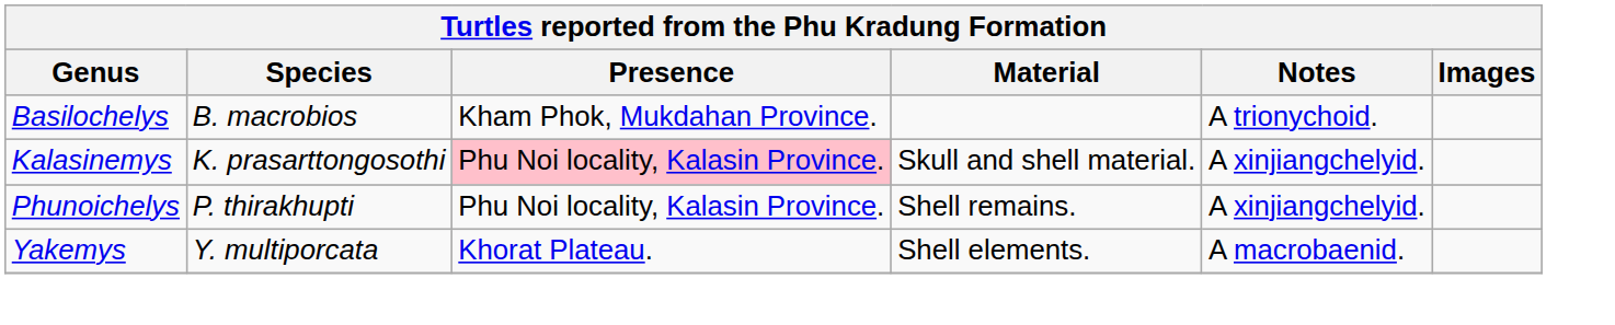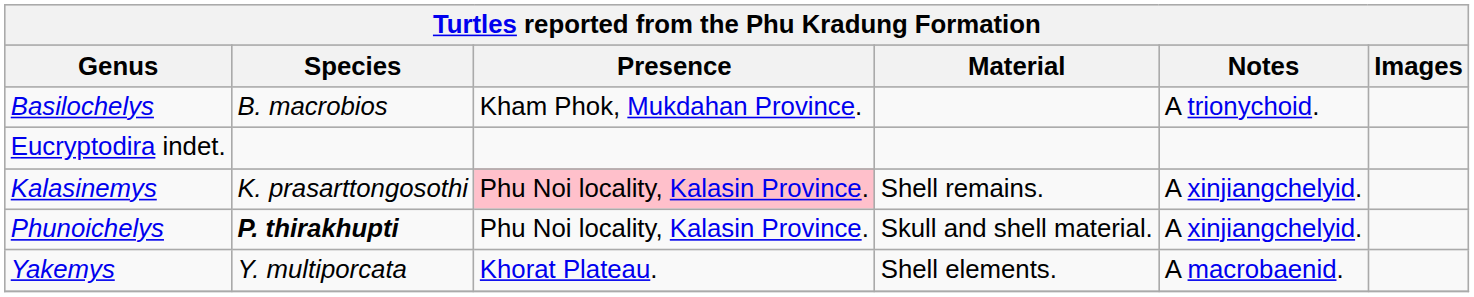 <table class="wikitable" align="center">
 <tr>
 <th colspan="6" align="center"><strong><a href='#'>Turtles</a> reported from the Phu Kradung Formation</strong></th>
 </tr>
 <tr>
 <th>Genus</th>
 <th>Species</th>
 <th>Presence</th>
 <th><strong>Material</strong></th>
 <th>Notes</th>
 <th>Images</th>
 </tr>
 <tr>
 <td><em><a href='#'>Basilochelys</a></em></td>
 <td><em>B. macrobios</em></td>
 <td>Kham Phok, <a href='#'>Mukdahan Province</a>.</td>
 <td></td>
 <td>A <a href='#'>trionychoid</a>.</td>
 <td></td>
 </tr>
 <tr>
+<td><a href='#'>Eucryptodira</a> indet.</td>
+<td></td>
+<td></td>
+<td></td>
+<td></td>
+<td></td>
+</tr>
+<tr>
 <td><em><a href='#'>Kalasinemys</a></em></td>
 <td><em>K. prasarttongosothi</em></td>
 <td style="background: pink;">Phu Noi locality, <a href='#'>Kalasin Province</a>.</td>
-<td>Skull and shell material.</td>
+<td>Shell remains.</td>
 <td>A <a href='#'>xinjiangchelyid</a>.</td>
 <td></td>
 </tr>
 <tr>
 <td><em><a href='#'>Phunoichelys</a></em></td>
-<td><em>P. thirakhupti</em></td>
+<td><strong><em>P. thirakhupti</em></strong></td>
 <td>Phu Noi locality, <a href='#'>Kalasin Province</a>.</td>
-<td>Shell remains.</td>
+<td>Skull and shell material.</td>
 <td>A <a href='#'>xinjiangchelyid</a>.</td>
 <td></td>
 </tr>
 <tr>
 <td><em><a href='#'>Yakemys</a></em></td>
 <td><em>Y. multiporcata</em></td>
 <td><a href='#'>Khorat Plateau</a>.</td>
 <td>Shell elements.</td>
 <td>A <a href='#'>macrobaenid</a>.</td>
 <td></td>
 </tr>
 <tr>
 </tr>
 </table>
